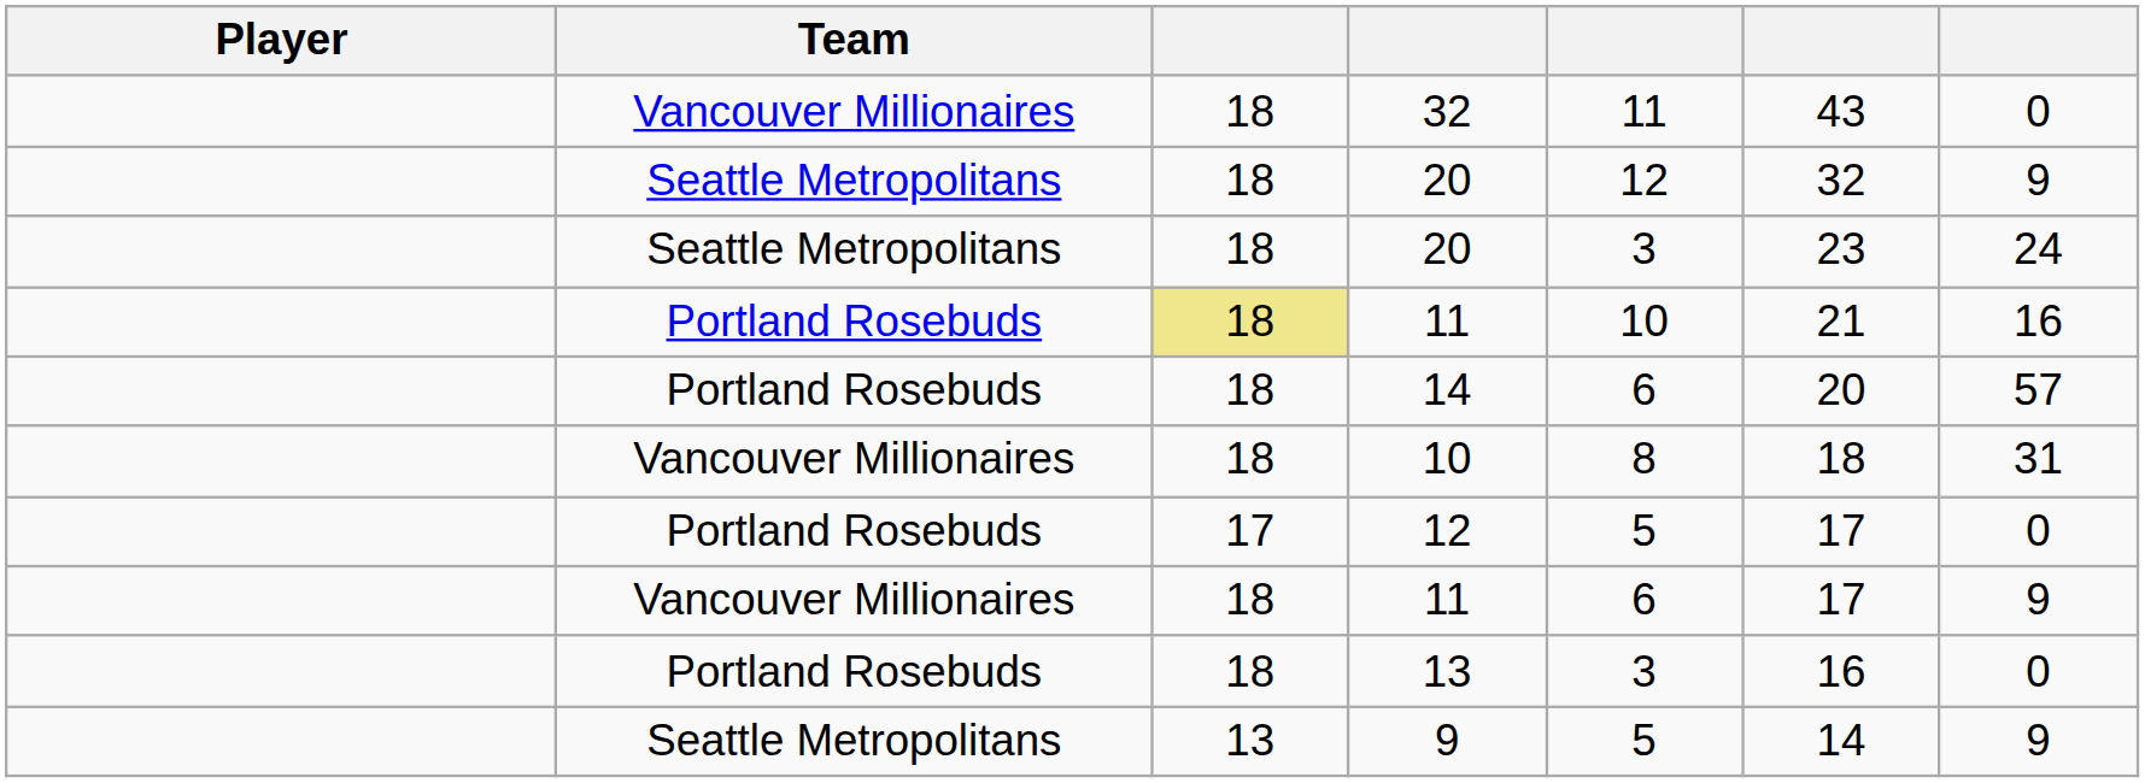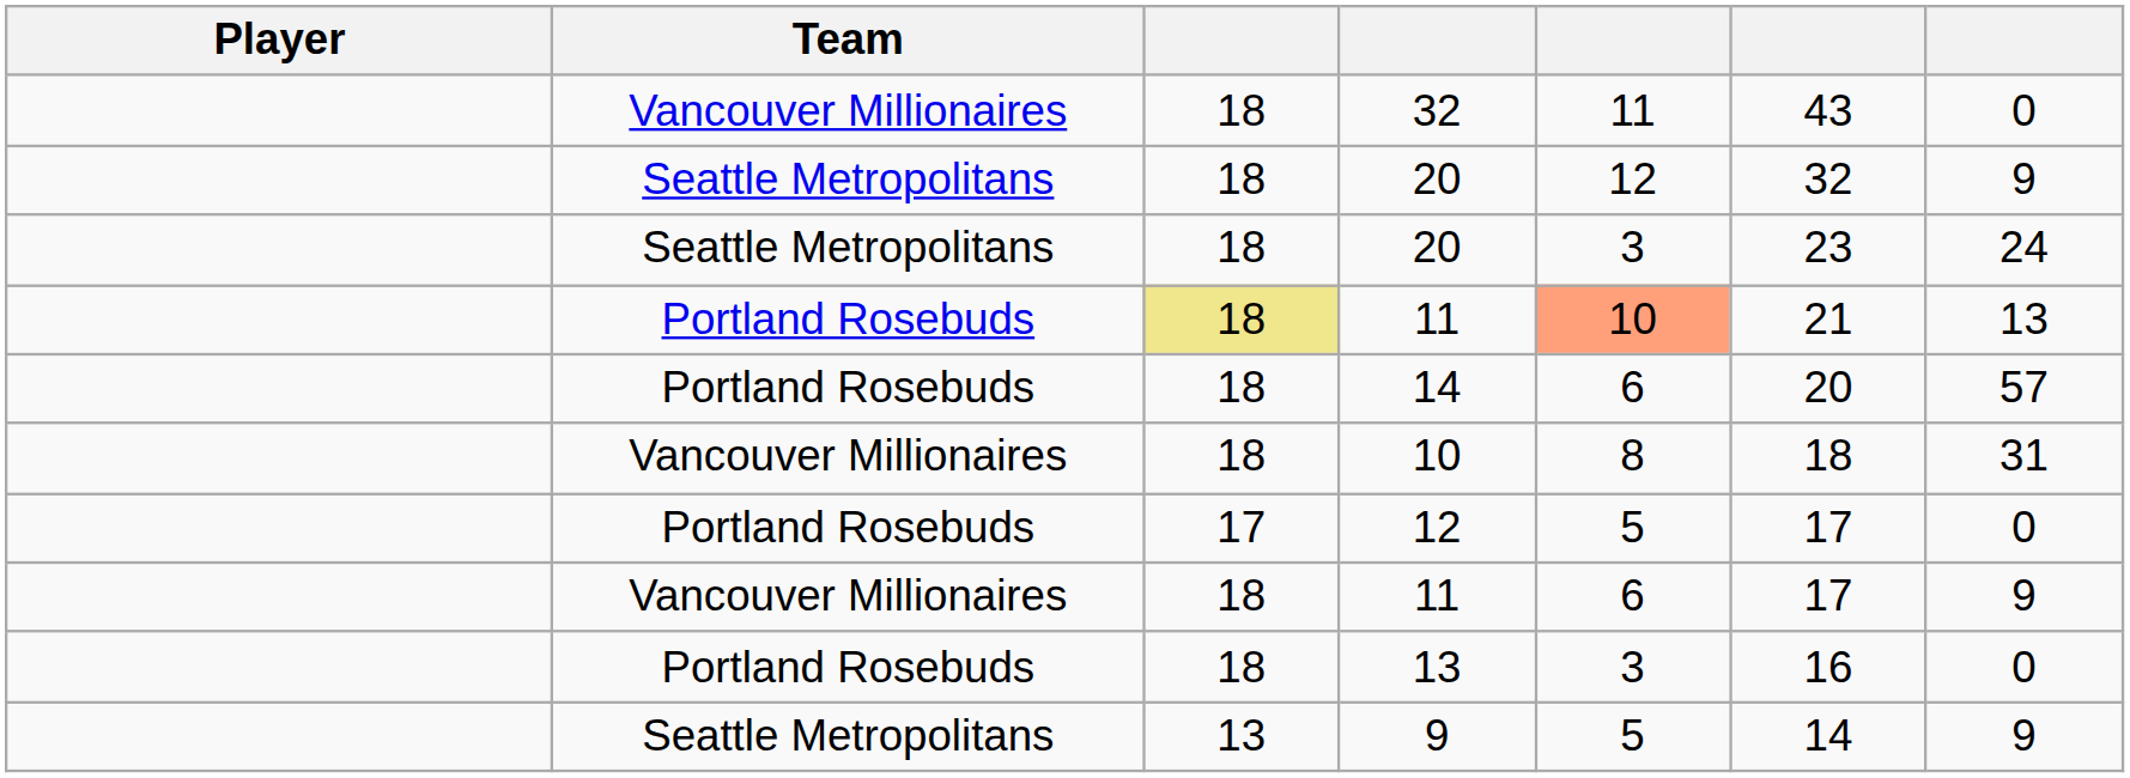 <table class="wikitable sortable" style="text-align:center;">
 <tr>
 <th style="width: 12em;">Player</th>
 <th style="width: 13em;">Team</th>
 <th style="width: 4em;"></th>
 <th style="width: 4em;"></th>
 <th style="width: 4em;"></th>
 <th style="width: 4em;"></th>
 <th style="width: 4em;"></th>
 </tr>
 <tr>
 <td align="left"></td>
 <td><a href='#'>Vancouver Millionaires</a></td>
 <td>18</td>
 <td>32</td>
 <td>11</td>
 <td>43</td>
 <td>0</td>
 </tr>
 <tr>
 <td align="left"></td>
 <td><a href='#'>Seattle Metropolitans</a></td>
 <td>18</td>
 <td>20</td>
 <td>12</td>
 <td>32</td>
 <td>9</td>
 </tr>
 <tr>
 <td align="left"></td>
 <td>Seattle Metropolitans</td>
 <td>18</td>
 <td>20</td>
 <td>3</td>
 <td>23</td>
 <td>24</td>
 </tr>
 <tr>
 <td align="left"></td>
 <td><a href='#'>Portland Rosebuds</a></td>
 <td style="background: khaki;">18</td>
 <td>11</td>
-<td>10</td>
+<td style="background: lightsalmon;">10</td>
 <td>21</td>
-<td>16</td>
+<td>13</td>
 </tr>
 <tr>
 <td align="left"></td>
 <td>Portland Rosebuds</td>
 <td>18</td>
 <td>14</td>
 <td>6</td>
 <td>20</td>
 <td>57</td>
 </tr>
 <tr>
 <td align="left"></td>
 <td>Vancouver Millionaires</td>
 <td>18</td>
 <td>10</td>
 <td>8</td>
 <td>18</td>
 <td>31</td>
 </tr>
 <tr>
 <td align="left"></td>
 <td>Portland Rosebuds</td>
 <td>17</td>
 <td>12</td>
 <td>5</td>
 <td>17</td>
 <td>0</td>
 </tr>
 <tr>
 <td align="left"></td>
 <td>Vancouver Millionaires</td>
 <td>18</td>
 <td>11</td>
 <td>6</td>
 <td>17</td>
 <td>9</td>
 </tr>
 <tr>
 <td align="left"></td>
 <td>Portland Rosebuds</td>
 <td>18</td>
 <td>13</td>
 <td>3</td>
 <td>16</td>
 <td>0</td>
 </tr>
 <tr>
 <td align="left"></td>
 <td>Seattle Metropolitans</td>
 <td>13</td>
 <td>9</td>
 <td>5</td>
 <td>14</td>
 <td>9</td>
 </tr>
 </table>
